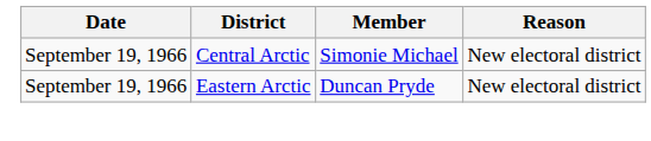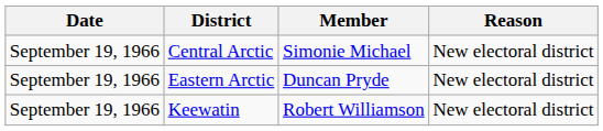 <table class="wikitable" align="right">
 <tr>
 <th>Date</th>
 <th>District</th>
 <th>Member</th>
 <th>Reason</th>
 </tr>
 <tr>
 <td>September 19, 1966</td>
 <td><a href='#'>Central Arctic</a></td>
 <td><a href='#'>Simonie Michael</a></td>
 <td>New electoral district</td>
 </tr>
 <tr>
 <td>September 19, 1966</td>
 <td><a href='#'>Eastern Arctic</a></td>
 <td><a href='#'>Duncan Pryde</a></td>
 <td>New electoral district</td>
 </tr>
+<tr>
+<td>September 19, 1966</td>
+<td><a href='#'>Keewatin</a></td>
+<td><a href='#'>Robert Williamson</a></td>
+<td>New electoral district</td>
+</tr>
 </table>
